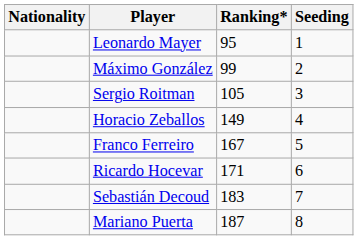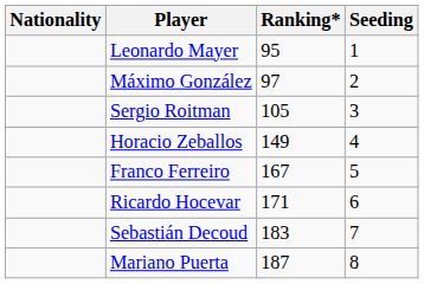 <table class="wikitable" border="1">
 <tr>
 <th>Nationality</th>
 <th>Player</th>
 <th>Ranking*</th>
 <th>Seeding</th>
 </tr>
 <tr>
 <td></td>
 <td><a href='#'>Leonardo Mayer</a></td>
 <td>95</td>
 <td>1</td>
 </tr>
 <tr>
 <td></td>
 <td><a href='#'>Máximo González</a></td>
-<td>99</td>
+<td>97</td>
 <td>2</td>
 </tr>
 <tr>
 <td></td>
 <td><a href='#'>Sergio Roitman</a></td>
 <td>105</td>
 <td>3</td>
 </tr>
 <tr>
 <td></td>
 <td><a href='#'>Horacio Zeballos</a></td>
 <td>149</td>
 <td>4</td>
 </tr>
 <tr>
 <td></td>
 <td><a href='#'>Franco Ferreiro</a></td>
 <td>167</td>
 <td>5</td>
 </tr>
 <tr>
 <td></td>
 <td><a href='#'>Ricardo Hocevar</a></td>
 <td>171</td>
 <td>6</td>
 </tr>
 <tr>
 <td></td>
 <td><a href='#'>Sebastián Decoud</a></td>
 <td>183</td>
 <td>7</td>
 </tr>
 <tr>
 <td></td>
 <td><a href='#'>Mariano Puerta</a></td>
 <td>187</td>
 <td>8</td>
 </tr>
 </table>
